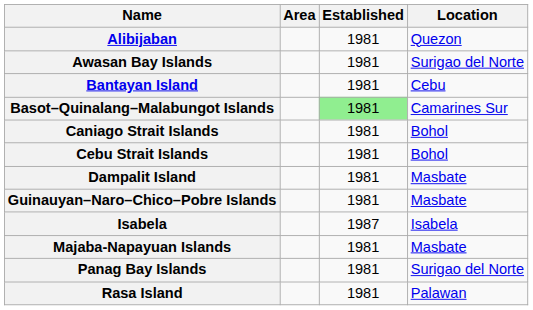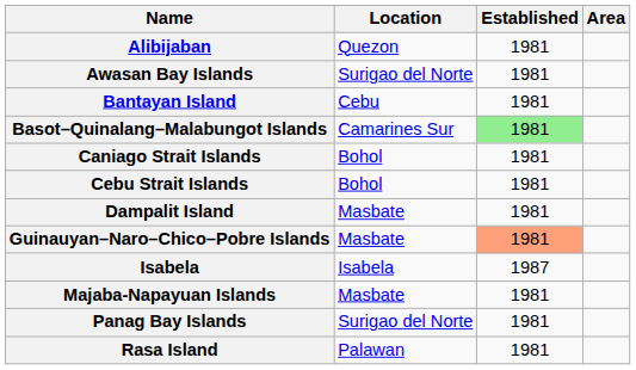 <table class="wikitable sortable plainrowheaders toptextcells" style="text-align:center;">
 <tr>
 <th scope="col">Name</th>
+<th scope="col">Location</th>
+<th scope="col">Established</th>
 <th scope="col">Area</th>
-<th scope="col">Established</th>
-<th scope="col">Location</th>
 </tr>
 <tr>
 <th scope="row"><a href='#'>Alibijaban</a></th>
+<td style="text-align:left;"><a href='#'>Quezon</a></td>
+<td>1981</td>
 <td style="text-align:right;"></td>
-<td>1981</td>
-<td style="text-align:left;"><a href='#'>Quezon</a></td>
 </tr>
 <tr>
 <th scope="row">Awasan Bay Islands</th>
+<td style="text-align:left;"><a href='#'>Surigao del Norte</a></td>
+<td>1981</td>
 <td></td>
-<td>1981</td>
-<td style="text-align:left;"><a href='#'>Surigao del Norte</a></td>
 </tr>
 <tr>
 <th scope="row"><a href='#'>Bantayan Island</a></th>
+<td style="text-align:left;"><a href='#'>Cebu</a></td>
+<td>1981</td>
 <td></td>
-<td>1981</td>
-<td style="text-align:left;"><a href='#'>Cebu</a></td>
 </tr>
 <tr>
 <th scope="row">Basot–Quinalang–Malabungot Islands</th>
+<td style="text-align:left;"><a href='#'>Camarines Sur</a></td>
+<td style="background: lightgreen;">1981</td>
 <td style="text-align:right;"></td>
-<td style="background: lightgreen;">1981</td>
-<td style="text-align:left;"><a href='#'>Camarines Sur</a></td>
 </tr>
 <tr>
 <th scope="row">Caniago Strait Islands</th>
+<td style="text-align:left;"><a href='#'>Bohol</a></td>
+<td>1981</td>
 <td style="text-align:right;"></td>
-<td>1981</td>
-<td style="text-align:left;"><a href='#'>Bohol</a></td>
 </tr>
 <tr>
 <th scope="row">Cebu Strait Islands</th>
+<td style="text-align:left;"><a href='#'>Bohol</a></td>
+<td>1981</td>
 <td style="text-align:right;"></td>
-<td>1981</td>
-<td style="text-align:left;"><a href='#'>Bohol</a></td>
 </tr>
 <tr>
 <th scope="row">Dampalit Island</th>
+<td style="text-align:left;"><a href='#'>Masbate</a></td>
+<td>1981</td>
 <td></td>
-<td>1981</td>
-<td style="text-align:left;"><a href='#'>Masbate</a></td>
 </tr>
 <tr>
 <th scope="row">Guinauyan–Naro–Chico–Pobre Islands</th>
+<td style="text-align:left;"><a href='#'>Masbate</a></td>
+<td style="background: lightsalmon;">1981</td>
 <td style="text-align:right;"></td>
-<td>1981</td>
-<td style="text-align:left;"><a href='#'>Masbate</a></td>
 </tr>
 <tr>
 <th scope="row">Isabela<br></th>
+<td style="text-align:left;"><a href='#'>Isabela</a></td>
+<td>1987</td>
 <td style="text-align:right;"></td>
-<td>1987</td>
-<td style="text-align:left;"><a href='#'>Isabela</a></td>
 </tr>
 <tr>
 <th scope="row">Majaba-Napayuan Islands</th>
+<td style="text-align:left;"><a href='#'>Masbate</a></td>
+<td>1981</td>
 <td style="text-align:right;"></td>
-<td>1981</td>
-<td style="text-align:left;"><a href='#'>Masbate</a></td>
 </tr>
 <tr>
 <th scope="row">Panag Bay Islands</th>
+<td style="text-align:left;"><a href='#'>Surigao del Norte</a></td>
+<td>1981</td>
 <td></td>
-<td>1981</td>
-<td style="text-align:left;"><a href='#'>Surigao del Norte</a></td>
 </tr>
 <tr>
 <th scope="row">Rasa Island</th>
+<td style="text-align:left;"><a href='#'>Palawan</a></td>
+<td>1981</td>
 <td></td>
-<td>1981</td>
-<td style="text-align:left;"><a href='#'>Palawan</a></td>
 </tr>
 </table>
